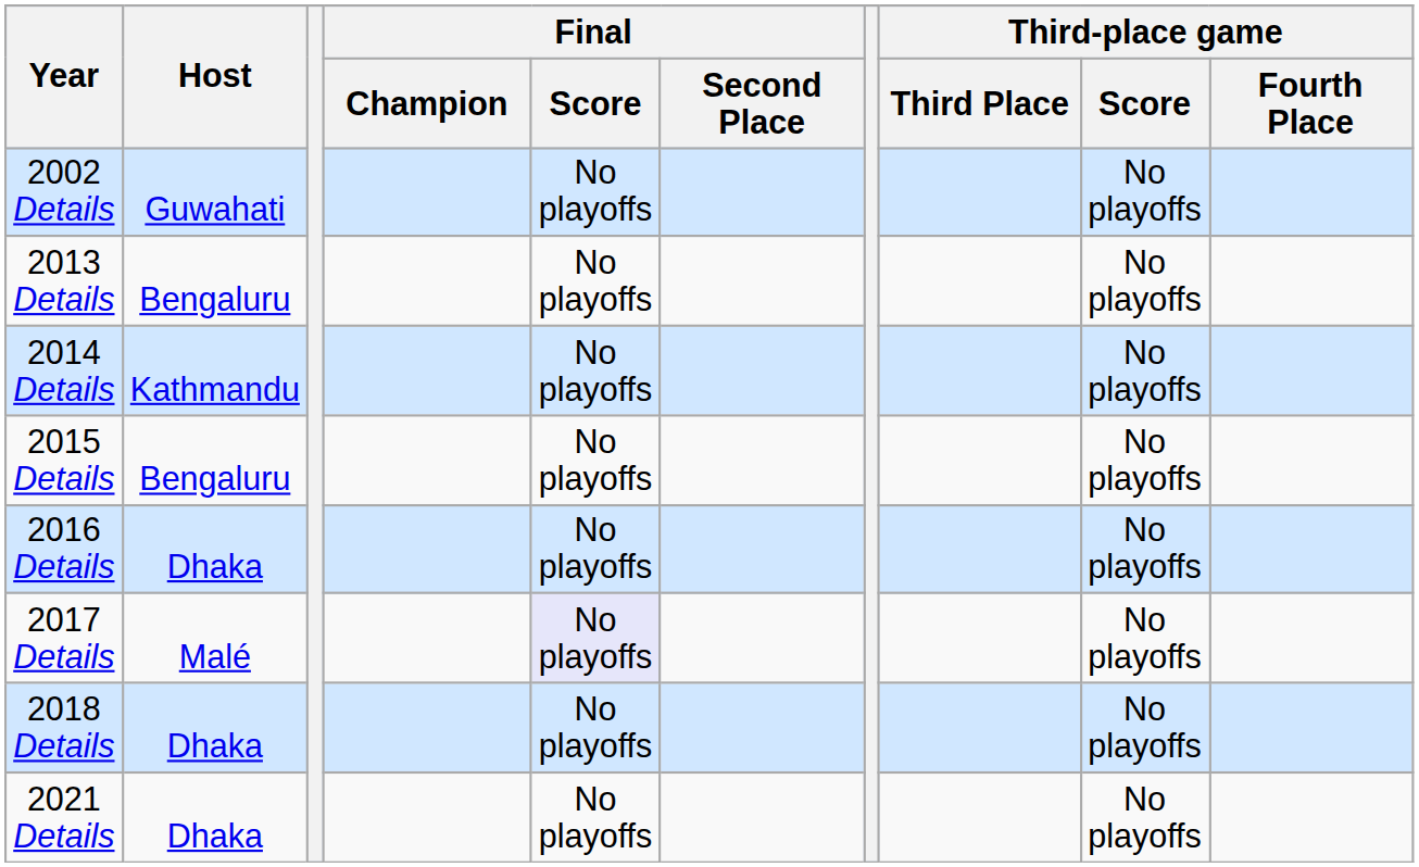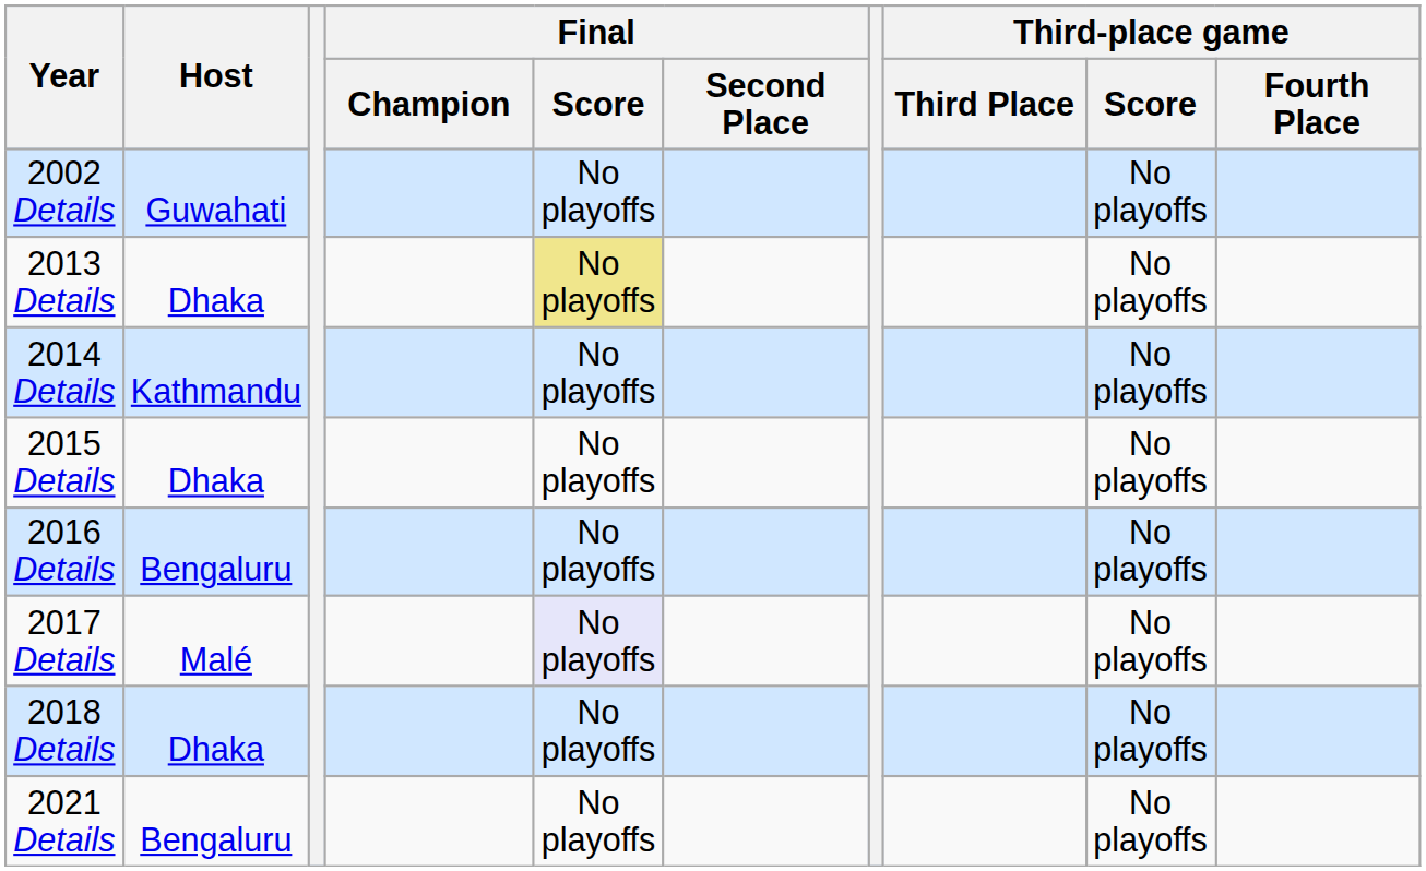 <table class="wikitable" style="font-size:90%; width: 98%; text-align: center;">
 <tr bgcolor=#C1D8FF>
 <th rowspan=2 width=5%>Year</th>
 <th rowspan=2 width=10%>Host</th>
 <th rowspan="10" width="1%" bgcolor="ffffff"></th>
 <th colspan=3>Final</th>
 <th rowspan="10" width="1%" bgcolor="ffffff"></th>
 <th colspan=3>Third-place game</th>
 </tr>
 <tr bgcolor=#EFEFEF>
 <th width=15%>Champion</th>
 <th width=9%>Score</th>
 <th width=15%>Second Place</th>
 <th width=15%>Third Place</th>
 <th width=9%>Score</th>
 <th width=15%>Fourth Place</th>
 </tr>
 <tr bgcolor=#D0E7FF>
 <td>2002 <br> <em><a href='#'>Details</a></em></td>
 <td> <br> <a href='#'>Guwahati</a></td>
 <td><strong></strong></td>
 <td><span>No playoffs</span></td>
 <td></td>
 <td></td>
 <td><span>No playoffs</span></td>
 <td></td>
 </tr>
 <tr>
 <td>2013 <br> <em><a href='#'>Details</a></em></td>
-<td> <br> <a href='#'>Bengaluru</a></td>
+<td> <br> <a href='#'>Dhaka</a></td>
 <td><strong></strong></td>
-<td><span>No playoffs</span></td>
+<td style="background: khaki;"><span>No playoffs</span></td>
 <td></td>
 <td></td>
 <td><span>No playoffs</span></td>
 <td></td>
 </tr>
 <tr bgcolor=#D0E7FF>
 <td>2014 <br> <em><a href='#'>Details</a></em></td>
 <td> <br> <a href='#'>Kathmandu</a></td>
 <td><strong></strong></td>
 <td><span>No playoffs</span></td>
 <td></td>
 <td></td>
 <td><span>No playoffs</span></td>
 <td></td>
 </tr>
 <tr>
 <td>2015 <br> <em><a href='#'>Details</a></em></td>
-<td> <br> <a href='#'>Bengaluru</a></td>
+<td> <br> <a href='#'>Dhaka</a></td>
 <td><strong></strong></td>
 <td><span>No playoffs</span></td>
 <td></td>
 <td></td>
 <td><span>No playoffs</span></td>
 <td></td>
 </tr>
 <tr bgcolor=#D0E7FF>
 <td>2016 <br> <em><a href='#'>Details</a></em></td>
-<td> <br> <a href='#'>Dhaka</a></td>
+<td> <br> <a href='#'>Bengaluru</a></td>
 <td><strong></strong></td>
 <td><span>No playoffs</span></td>
 <td></td>
 <td></td>
 <td><span>No playoffs</span></td>
 <td></td>
 </tr>
 <tr>
 <td>2017 <br> <em><a href='#'>Details</a></em></td>
 <td> <br> <a href='#'>Malé</a></td>
 <td><strong></strong></td>
 <td style="background: lavender;"><span>No playoffs</span></td>
 <td></td>
 <td></td>
 <td><span>No playoffs</span></td>
 <td></td>
 </tr>
 <tr bgcolor=#D0E7FF>
 <td>2018 <br> <em><a href='#'>Details</a></em></td>
 <td> <br> <a href='#'>Dhaka</a></td>
 <td><strong></strong></td>
 <td><span>No playoffs</span></td>
 <td></td>
 <td></td>
 <td><span>No playoffs</span></td>
 <td></td>
 </tr>
 <tr>
 <td>2021 <br> <em><a href='#'>Details</a></em></td>
-<td> <br> <a href='#'>Dhaka</a></td>
+<td> <br> <a href='#'>Bengaluru</a></td>
 <td><strong></strong></td>
 <td><span>No playoffs</span></td>
 <td></td>
 <td></td>
 <td><span>No playoffs</span></td>
 <td></td>
 </tr>
 </table>
